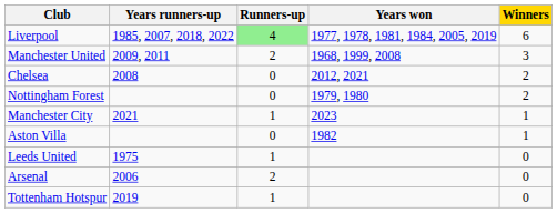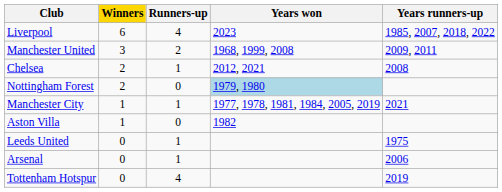 <table class="wikitable sortable">
 <tr>
 <th>Club</th>
-<th class="unsortable">Years runners-up</th>
+<th style="background:gold">Winners</th>
 <th>Runners-up</th>
 <th class="unsortable">Years won</th>
-<th style="background:gold">Winners</th>
+<th class="unsortable">Years runners-up</th>
 </tr>
 <tr>
 <td><a href='#'>Liverpool</a></td>
+<td style="text-align:center">6</td>
+<td style="text-align:center">4</td>
+<td><a href='#'>2023</a></td>
 <td><a href='#'>1985</a>, <a href='#'>2007</a>, <a href='#'>2018</a>, <a href='#'>2022</a></td>
-<td style="background: lightgreen; text-align:center">4</td>
-<td><a href='#'>1977</a>, <a href='#'>1978</a>, <a href='#'>1981</a>, <a href='#'>1984</a>, <a href='#'>2005</a>, <a href='#'>2019</a></td>
-<td style="text-align:center">6</td>
 </tr>
 <tr>
 <td><a href='#'>Manchester United</a></td>
-<td><a href='#'>2009</a>, <a href='#'>2011</a></td>
+<td style="text-align:center">3</td>
 <td style="text-align:center">2</td>
 <td><a href='#'>1968</a>, <a href='#'>1999</a>, <a href='#'>2008</a></td>
-<td style="text-align:center">3</td>
+<td><a href='#'>2009</a>, <a href='#'>2011</a></td>
 </tr>
 <tr>
 <td><a href='#'>Chelsea</a></td>
+<td style="text-align:center">2</td>
+<td style="text-align:center">1</td>
+<td><a href='#'>2012</a>, <a href='#'>2021</a></td>
 <td><a href='#'>2008</a></td>
-<td style="text-align:center">0</td>
-<td><a href='#'>2012</a>, <a href='#'>2021</a></td>
-<td style="text-align:center">2</td>
 </tr>
 <tr>
 <td><a href='#'>Nottingham Forest</a></td>
+<td style="text-align:center">2</td>
+<td style="text-align:center">0</td>
+<td style="background: lightblue;"><a href='#'>1979</a>, <a href='#'>1980</a></td>
 <td></td>
-<td style="text-align:center">0</td>
-<td><a href='#'>1979</a>, <a href='#'>1980</a></td>
-<td style="text-align:center">2</td>
 </tr>
 <tr>
 <td><a href='#'>Manchester City</a></td>
+<td style="text-align:center">1</td>
+<td style="text-align:center">1</td>
+<td><a href='#'>1977</a>, <a href='#'>1978</a>, <a href='#'>1981</a>, <a href='#'>1984</a>, <a href='#'>2005</a>, <a href='#'>2019</a></td>
 <td><a href='#'>2021</a></td>
-<td style="text-align:center">1</td>
-<td><a href='#'>2023</a></td>
-<td style="text-align:center">1</td>
 </tr>
 <tr>
 <td><a href='#'>Aston Villa</a></td>
-<td></td>
+<td style="text-align:center">1</td>
 <td style="text-align:center">0</td>
 <td><a href='#'>1982</a></td>
-<td style="text-align:center">1</td>
+<td></td>
 </tr>
 <tr>
 <td><a href='#'>Leeds United</a></td>
-<td><a href='#'>1975</a></td>
+<td style="text-align:center">0</td>
 <td style="text-align:center">1</td>
 <td></td>
-<td style="text-align:center">0</td>
+<td><a href='#'>1975</a></td>
 </tr>
 <tr>
 <td><a href='#'>Arsenal</a></td>
+<td style="text-align:center">0</td>
+<td style="text-align:center">1</td>
+<td></td>
 <td><a href='#'>2006</a></td>
-<td style="text-align:center">2</td>
-<td></td>
-<td style="text-align:center">0</td>
 </tr>
 <tr>
 <td><a href='#'>Tottenham Hotspur</a></td>
+<td style="text-align:center">0</td>
+<td style="text-align:center">4</td>
+<td></td>
 <td><a href='#'>2019</a></td>
-<td style="text-align:center">1</td>
-<td></td>
-<td style="text-align:center">0</td>
 </tr>
 </table>
